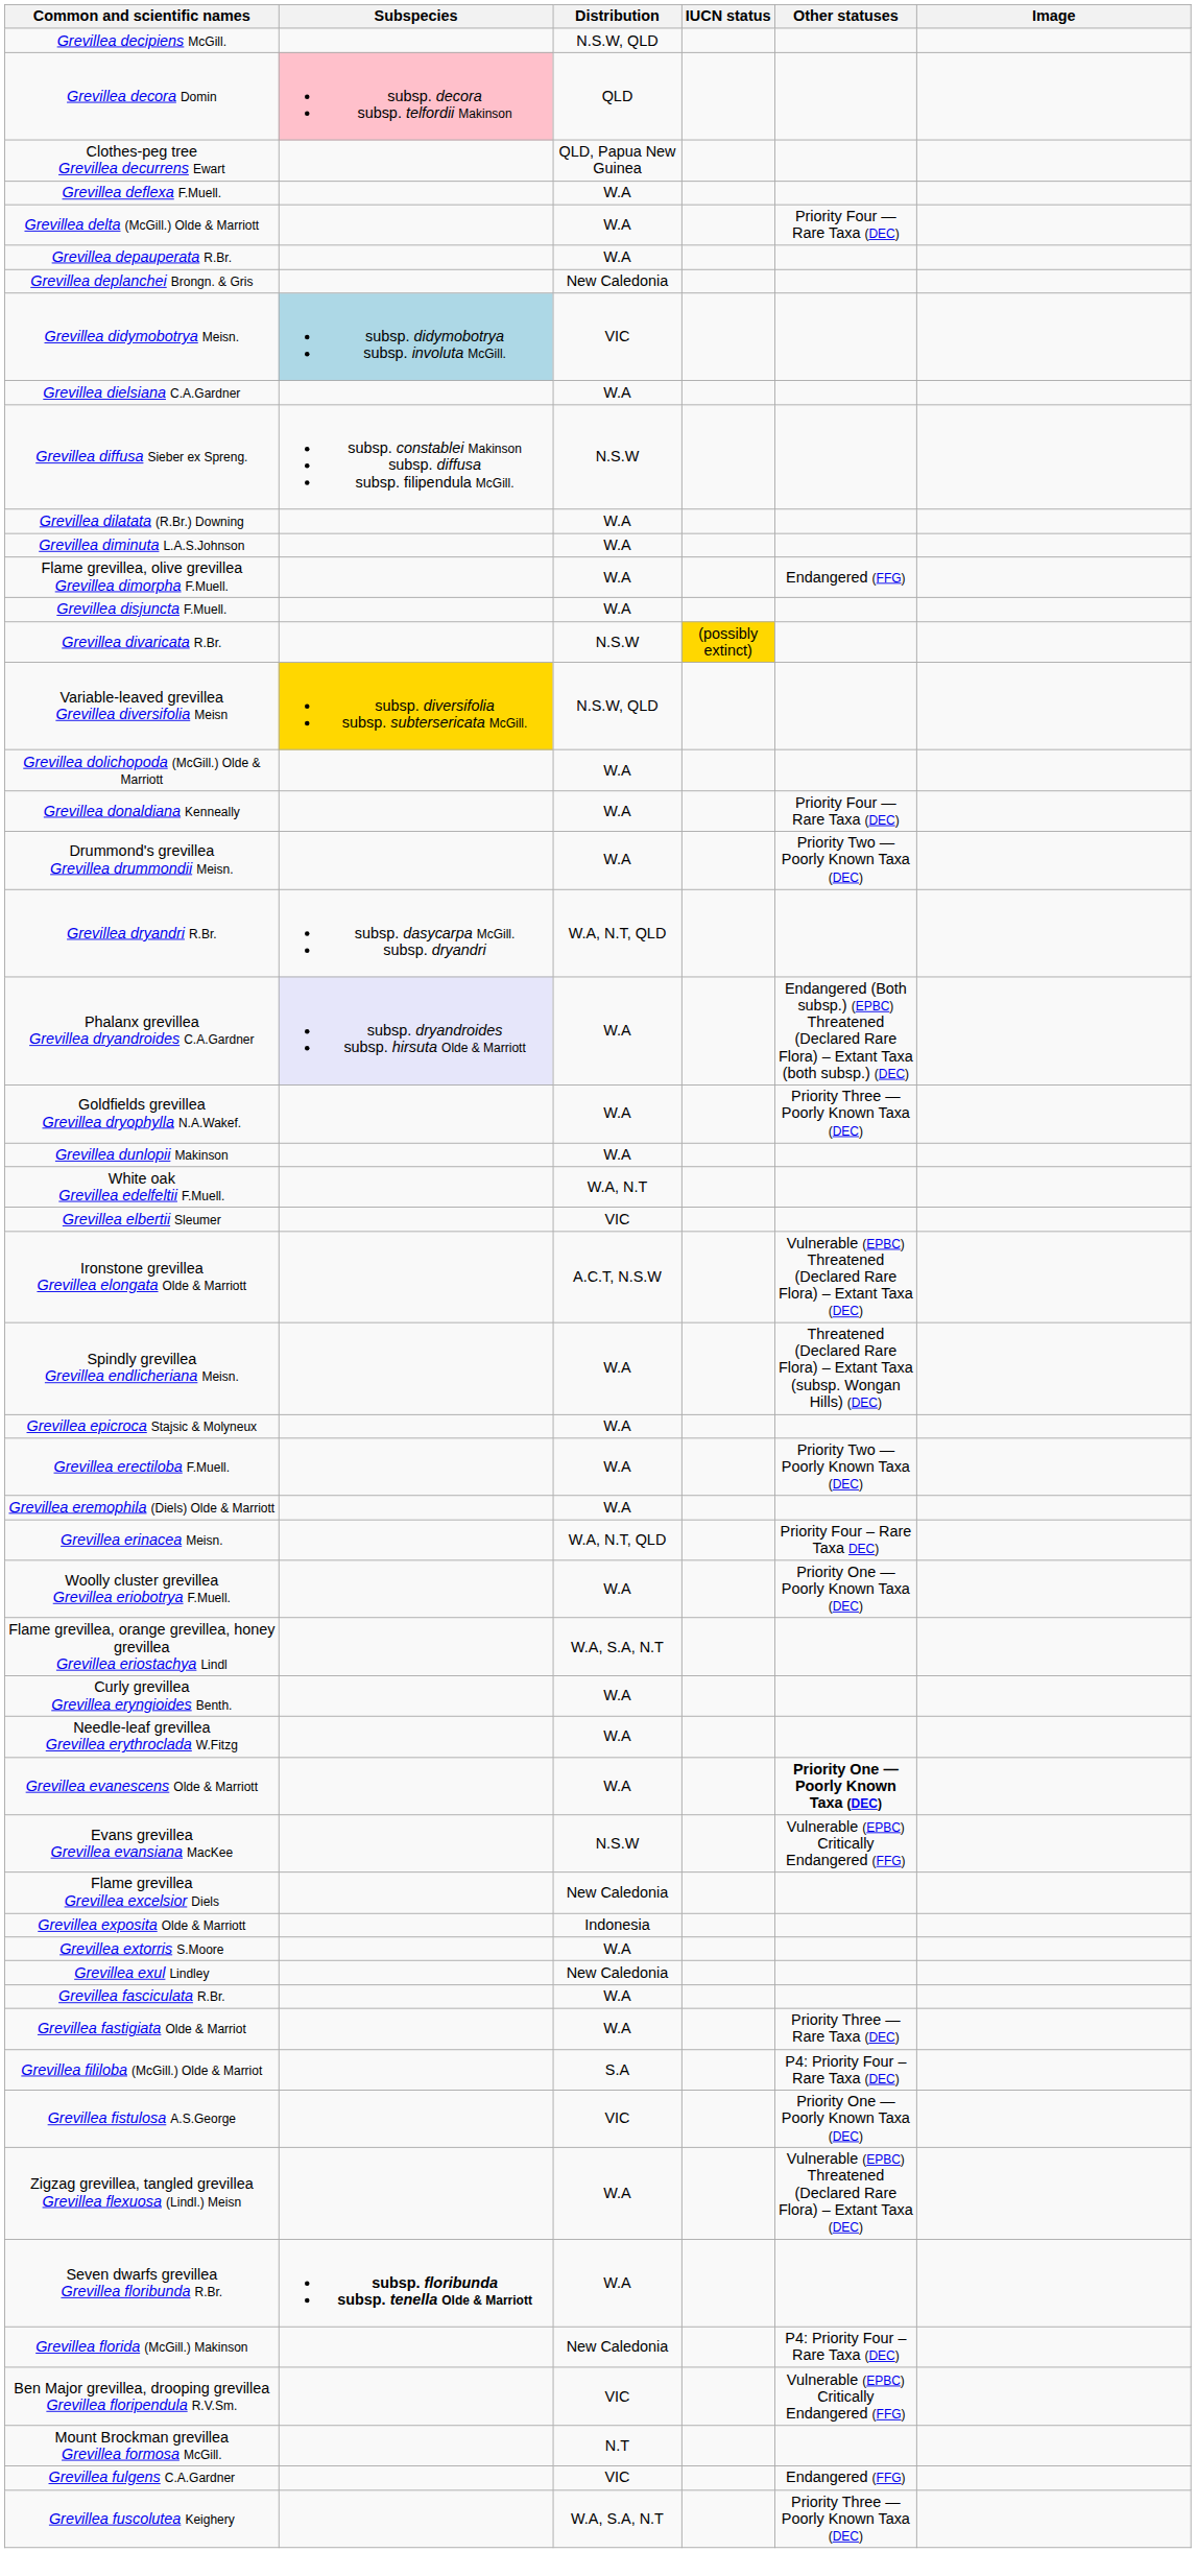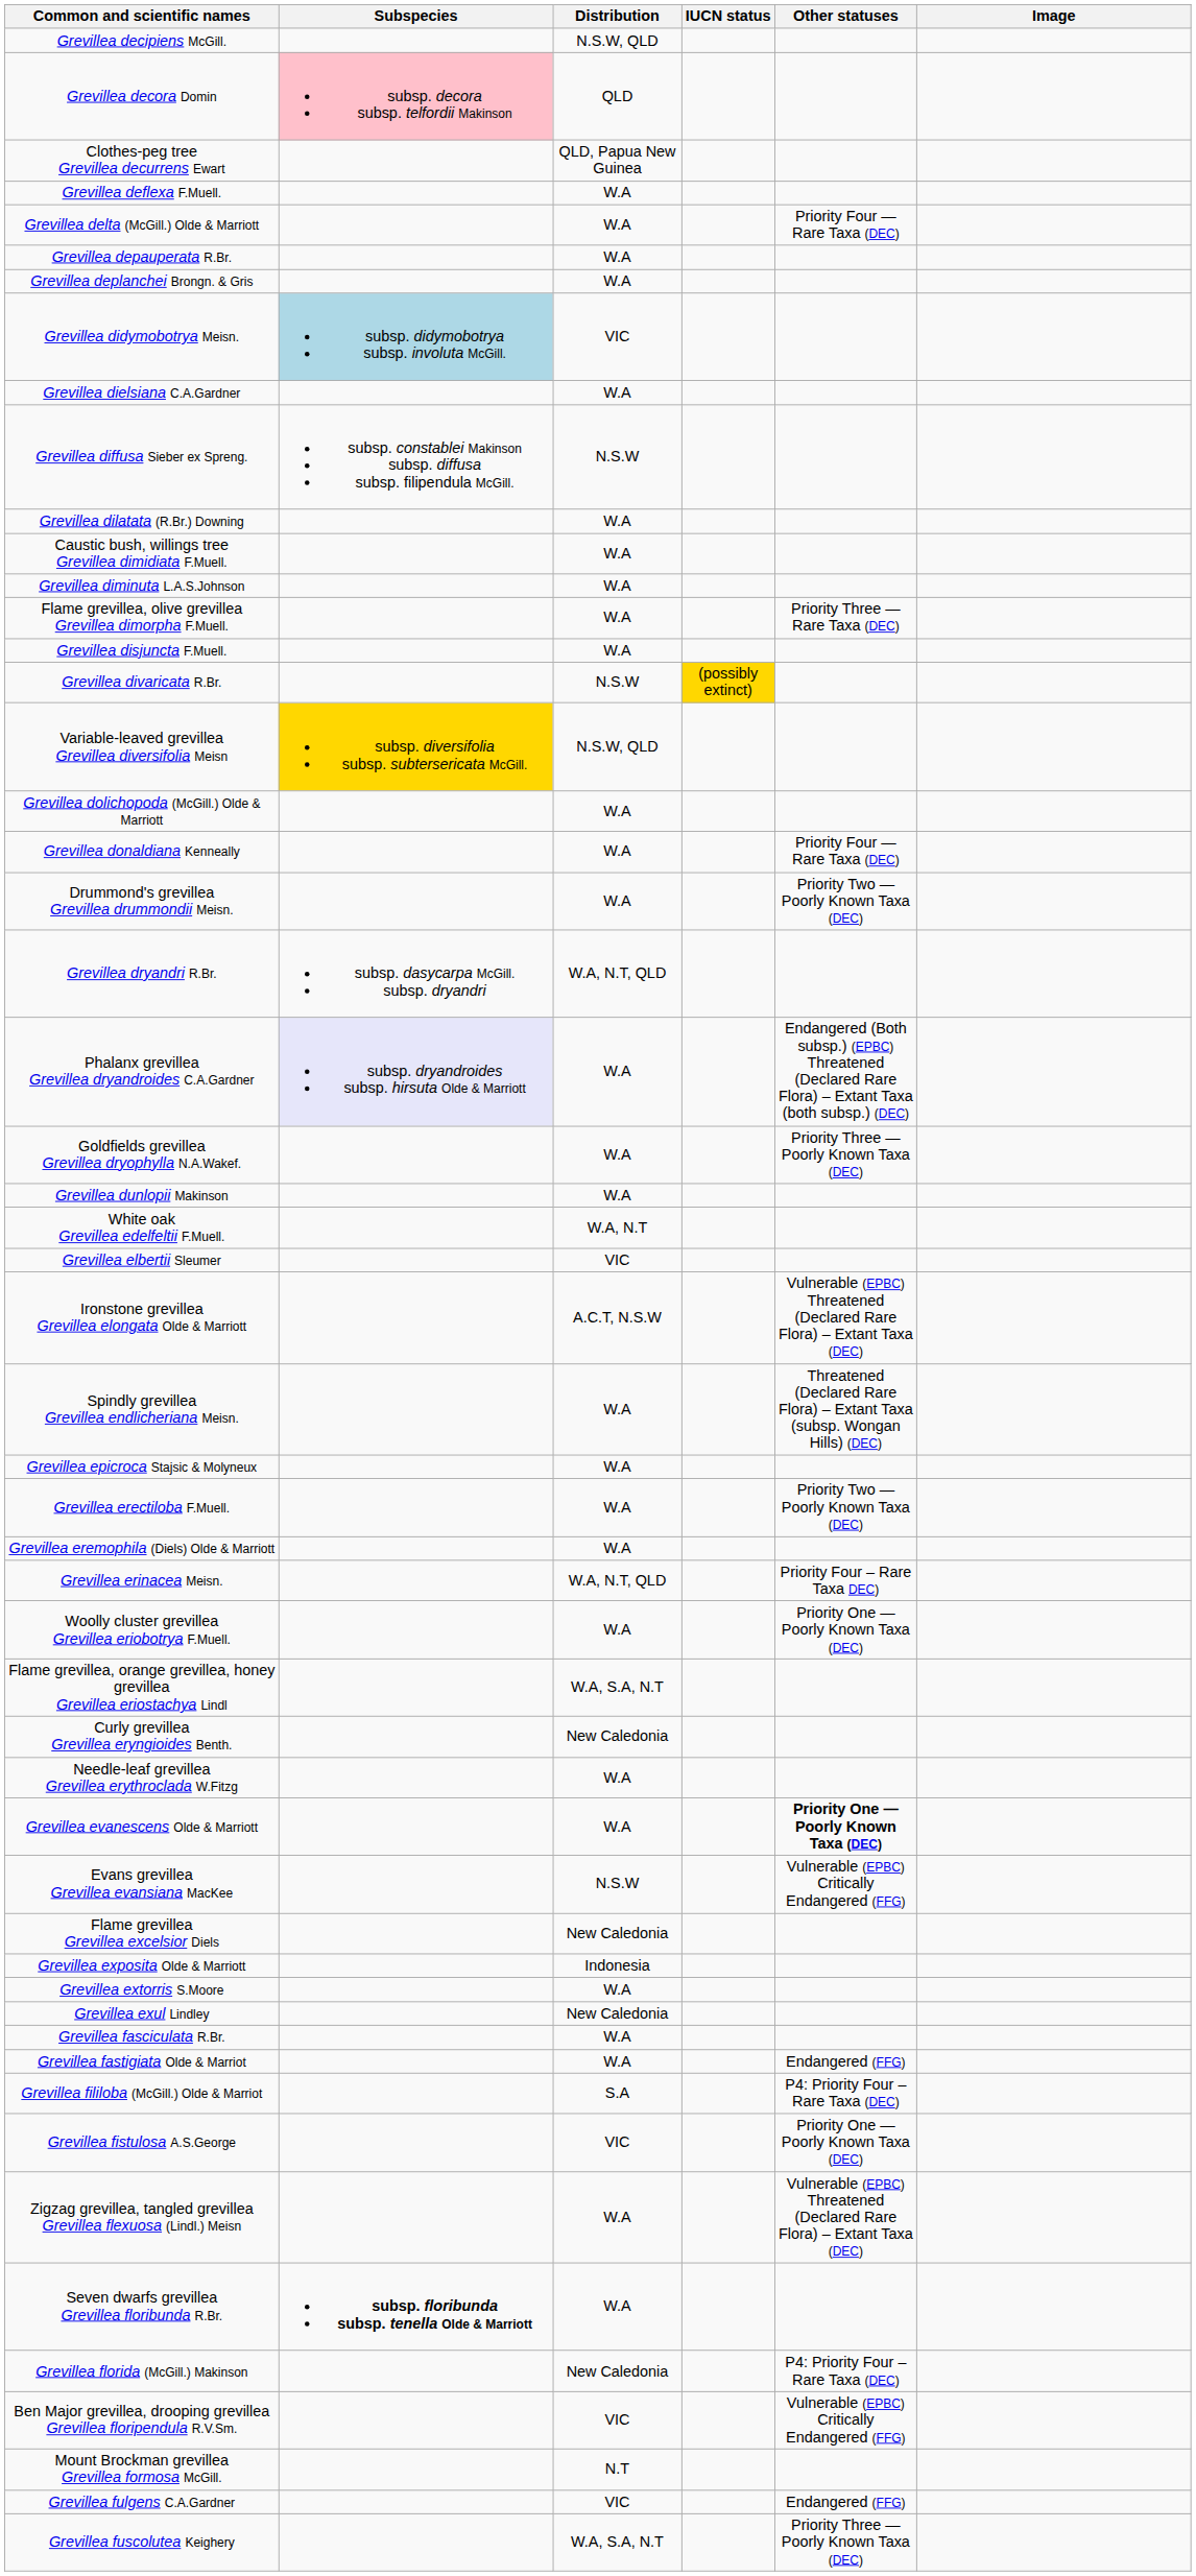 <table class="wikitable mw-collapsible wikitable_hidable" style="width:100%;text-align:center">
 <tr>
 <th style=width:200px>Common and scientific names </th>
 <th style=width:200px>Subspecies </th>
 <th style=width:50px>Distribution </th>
 <th style=width:50px>IUCN status </th>
 <th style=width:100px>Other statuses </th>
 <th style=width:200px>Image</th>
 </tr>
 <tr>
 <td><em><a href='#'>Grevillea decipiens</a></em> <small>McGill.</small></td>
 <td></td>
 <td>N.S.W, QLD</td>
 <td></td>
 <td></td>
 <td></td>
 </tr>
 <tr>
 <td><em><a href='#'>Grevillea decora</a></em> <small>Domin</small></td>
 <td style="background: pink;"><br><ul><li>subsp. <em>decora</em></li><li>subsp. <em>telfordii</em> <small>Makinson</small></li></ul></td>
 <td>QLD</td>
 <td></td>
 <td></td>
 <td></td>
 </tr>
 <tr>
 <td>Clothes-peg tree<br><em><a href='#'>Grevillea decurrens</a></em> <small>Ewart</small></td>
 <td></td>
 <td>QLD, Papua New Guinea</td>
 <td></td>
 <td></td>
 <td></td>
 </tr>
 <tr>
 <td><em><a href='#'>Grevillea deflexa</a></em> <small>F.Muell.</small></td>
 <td></td>
 <td>W.A</td>
 <td></td>
 <td></td>
 <td></td>
 </tr>
 <tr>
 <td><em><a href='#'>Grevillea delta</a></em> <small>(McGill.) Olde & Marriott</small></td>
 <td></td>
 <td>W.A</td>
 <td></td>
 <td>Priority Four — Rare Taxa <small>(<a href='#'>DEC</a>)</small></td>
 <td></td>
 </tr>
 <tr>
 <td><em><a href='#'>Grevillea depauperata</a></em> <small>R.Br.</small></td>
 <td></td>
 <td>W.A</td>
 <td></td>
 <td></td>
 <td></td>
 </tr>
 <tr>
 <td><em><a href='#'>Grevillea deplanchei</a></em> <small>Brongn. & Gris</small></td>
 <td></td>
-<td>New Caledonia</td>
+<td>W.A</td>
 <td></td>
 <td></td>
 <td></td>
 </tr>
 <tr>
 <td><em><a href='#'>Grevillea didymobotrya</a></em> <small>Meisn.</small></td>
 <td style="background: lightblue;"><br><ul><li>subsp. <em>didymobotrya</em></li><li>subsp. <em>involuta</em> <small>McGill.</small></li></ul></td>
 <td>VIC</td>
 <td></td>
 <td></td>
 <td></td>
 </tr>
 <tr>
 <td><em><a href='#'>Grevillea dielsiana</a></em> <small>C.A.Gardner</small></td>
 <td></td>
 <td>W.A</td>
 <td></td>
 <td></td>
 <td></td>
 </tr>
 <tr>
 <td><em><a href='#'>Grevillea diffusa</a></em> <small>Sieber ex Spreng.</small></td>
 <td><br><ul><li>subsp. <em>constablei</em> <small>Makinson</small></li><li>subsp. <em>diffusa</em></li><li>subsp. filipendula <small>McGill.</small></li></ul></td>
 <td>N.S.W</td>
 <td></td>
 <td></td>
 <td></td>
 </tr>
 <tr>
 <td><em><a href='#'>Grevillea dilatata</a></em> <small>(R.Br.) Downing</small></td>
 <td></td>
 <td>W.A</td>
 <td></td>
 <td></td>
 <td></td>
 </tr>
 <tr>
+<td>Caustic bush, willings tree<br><em><a href='#'>Grevillea dimidiata</a></em> <small>F.Muell.</small></td>
+<td></td>
+<td>W.A</td>
+<td></td>
+<td></td>
+<td></td>
+</tr>
+<tr>
 <td><em><a href='#'>Grevillea diminuta</a></em> <small>L.A.S.Johnson</small></td>
 <td></td>
 <td>W.A</td>
 <td></td>
 <td></td>
 <td></td>
 </tr>
 <tr>
 <td>Flame grevillea, olive grevillea<br><em><a href='#'>Grevillea dimorpha</a></em> <small>F.Muell.</small></td>
 <td></td>
 <td>W.A</td>
 <td></td>
-<td>Endangered <small>(<a href='#'>FFG</a>)</small></td>
+<td>Priority Three — Rare Taxa <small>(<a href='#'>DEC</a>)</small></td>
 <td></td>
 </tr>
 <tr>
 <td><em><a href='#'>Grevillea disjuncta</a></em> <small>F.Muell.</small></td>
 <td></td>
 <td>W.A</td>
 <td></td>
 <td></td>
 <td></td>
 </tr>
 <tr>
 <td><em><a href='#'>Grevillea divaricata</a></em> <small>R.Br.</small></td>
 <td></td>
 <td>N.S.W</td>
 <td style="background: gold;"> (possibly extinct)</td>
 <td></td>
 <td></td>
 </tr>
 <tr>
 <td>Variable-leaved grevillea<br><em><a href='#'>Grevillea diversifolia</a></em> <small>Meisn</small></td>
 <td style="background: gold;"><br><ul><li>subsp. <em>diversifolia</em></li><li>subsp. <em>subtersericata</em> <small>McGill.</small></li></ul></td>
 <td>N.S.W, QLD</td>
 <td></td>
 <td></td>
 <td></td>
 </tr>
 <tr>
 <td><em><a href='#'>Grevillea dolichopoda</a></em> <small>(McGill.) Olde & Marriott</small></td>
 <td></td>
 <td>W.A</td>
 <td></td>
 <td></td>
 <td></td>
 </tr>
 <tr>
 <td><em><a href='#'>Grevillea donaldiana</a></em> <small>Kenneally</small></td>
 <td></td>
 <td>W.A</td>
 <td></td>
 <td>Priority Four — Rare Taxa <small>(<a href='#'>DEC</a>)</small></td>
 <td></td>
 </tr>
 <tr>
 <td>Drummond's grevillea<br><em><a href='#'>Grevillea drummondii</a></em> <small>Meisn.</small></td>
 <td></td>
 <td>W.A</td>
 <td></td>
 <td>Priority Two — Poorly Known Taxa <small>(<a href='#'>DEC</a>)</small></td>
 <td></td>
 </tr>
 <tr>
 <td><em><a href='#'>Grevillea dryandri</a></em> <small>R.Br.</small></td>
 <td><br><ul><li>subsp. <em>dasycarpa</em> <small>McGill.</small></li><li>subsp. <em>dryandri</em></li></ul></td>
 <td>W.A, N.T, QLD</td>
 <td></td>
 <td></td>
 <td></td>
 </tr>
 <tr>
 <td>Phalanx grevillea<br><em><a href='#'>Grevillea dryandroides</a></em> <small>C.A.Gardner</small></td>
 <td style="background: lavender;"><br><ul><li>subsp. <em>dryandroides</em></li><li>subsp. <em>hirsuta</em> <small>Olde & Marriott</small></li></ul></td>
 <td>W.A</td>
 <td></td>
 <td>Endangered (Both subsp.) <small>(<a href='#'>EPBC</a>)</small><br>Threatened (Declared Rare Flora) – Extant Taxa (both subsp.) <small>(<a href='#'>DEC</a>)</small></td>
 <td></td>
 </tr>
 <tr>
 <td>Goldfields grevillea<br><em><a href='#'>Grevillea dryophylla</a></em> <small>N.A.Wakef.</small></td>
 <td></td>
 <td>W.A</td>
 <td></td>
 <td>Priority Three — Poorly Known Taxa <small>(<a href='#'>DEC</a>)</small></td>
 <td></td>
 </tr>
 <tr>
 <td><em><a href='#'>Grevillea dunlopii</a></em> <small>Makinson</small></td>
 <td></td>
 <td>W.A</td>
 <td></td>
 <td></td>
 <td></td>
 </tr>
 <tr>
 <td>White oak<br><em><a href='#'>Grevillea edelfeltii</a></em> <small>F.Muell.</small></td>
 <td></td>
 <td>W.A, N.T</td>
 <td></td>
 <td></td>
 <td></td>
 </tr>
 <tr>
 <td><em><a href='#'>Grevillea elbertii</a></em> <small>Sleumer</small></td>
 <td></td>
 <td>VIC</td>
 <td></td>
 <td></td>
 <td></td>
 </tr>
 <tr>
 <td>Ironstone grevillea<br><em><a href='#'>Grevillea elongata</a></em> <small>Olde & Marriott</small></td>
 <td></td>
 <td>A.C.T, N.S.W</td>
 <td></td>
 <td>Vulnerable <small>(<a href='#'>EPBC</a>)</small><br>Threatened (Declared Rare Flora) – Extant Taxa <small>(<a href='#'>DEC</a>)</small></td>
 <td></td>
 </tr>
 <tr>
 <td>Spindly grevillea<br><em><a href='#'>Grevillea endlicheriana</a></em> <small>Meisn.</small></td>
 <td></td>
 <td>W.A</td>
 <td></td>
 <td>Threatened (Declared Rare Flora) – Extant Taxa (subsp. Wongan Hills) <small>(<a href='#'>DEC</a>)</small></td>
 <td></td>
 </tr>
 <tr>
 <td><em><a href='#'>Grevillea epicroca</a></em> <small>Stajsic & Molyneux</small></td>
 <td></td>
 <td>W.A</td>
 <td></td>
 <td></td>
 <td></td>
 </tr>
 <tr>
 <td><em><a href='#'>Grevillea erectiloba</a></em> <small>F.Muell.</small></td>
 <td></td>
 <td>W.A</td>
 <td></td>
 <td>Priority Two — Poorly Known Taxa <small>(<a href='#'>DEC</a>)</small></td>
 <td></td>
 </tr>
 <tr>
 <td><em><a href='#'>Grevillea eremophila</a></em> <small>(Diels) Olde & Marriott</small></td>
 <td></td>
 <td>W.A</td>
 <td></td>
 <td></td>
 <td></td>
 </tr>
 <tr>
 <td><em><a href='#'>Grevillea erinacea</a></em> <small>Meisn.</small></td>
 <td></td>
 <td>W.A, N.T, QLD</td>
 <td></td>
 <td>Priority Four – Rare Taxa <small><a href='#'>DEC</a>)</small></td>
 <td></td>
 </tr>
 <tr>
 <td>Woolly cluster grevillea<br><em><a href='#'>Grevillea eriobotrya</a></em> <small>F.Muell.</small></td>
 <td></td>
 <td>W.A</td>
 <td></td>
 <td>Priority One — Poorly Known Taxa <small>(<a href='#'>DEC</a>)</small></td>
 <td></td>
 </tr>
 <tr>
 <td>Flame grevillea, orange grevillea, honey grevillea<br><em><a href='#'>Grevillea eriostachya</a></em> <small>Lindl</small></td>
 <td></td>
 <td>W.A, S.A, N.T</td>
 <td></td>
 <td></td>
 <td></td>
 </tr>
 <tr>
 <td>Curly grevillea<br><em><a href='#'>Grevillea eryngioides</a></em> <small>Benth.</small></td>
 <td></td>
-<td>W.A</td>
+<td>New Caledonia</td>
 <td></td>
 <td></td>
 <td></td>
 </tr>
 <tr>
 <td>Needle-leaf grevillea<br><em><a href='#'>Grevillea erythroclada</a></em> <small>W.Fitzg</small></td>
 <td></td>
 <td>W.A</td>
 <td></td>
 <td></td>
 <td></td>
 </tr>
 <tr>
 <td><em><a href='#'>Grevillea evanescens</a></em> <small>Olde & Marriott</small></td>
 <td></td>
 <td>W.A</td>
 <td></td>
 <td><strong>Priority One — Poorly Known Taxa <small>(<a href='#'>DEC</a>)</small></strong></td>
 <td></td>
 </tr>
 <tr>
 <td>Evans grevillea<br><em><a href='#'>Grevillea evansiana</a></em> <small>MacKee</small></td>
 <td></td>
 <td>N.S.W</td>
 <td></td>
 <td>Vulnerable <small>(<a href='#'>EPBC</a>)</small><br>Critically Endangered <small>(<a href='#'>FFG</a>)</small></td>
 <td></td>
 </tr>
 <tr>
 <td>Flame grevillea<br><em><a href='#'>Grevillea excelsior</a></em> <small>Diels</small></td>
 <td></td>
 <td>New Caledonia</td>
 <td></td>
 <td></td>
 <td></td>
 </tr>
 <tr>
 <td><em><a href='#'>Grevillea exposita</a></em> <small>Olde & Marriott</small></td>
 <td></td>
 <td>Indonesia</td>
 <td></td>
 <td></td>
 <td></td>
 </tr>
 <tr>
 <td><em><a href='#'>Grevillea extorris</a></em> <small>S.Moore</small></td>
 <td></td>
 <td>W.A</td>
 <td></td>
 <td></td>
 <td></td>
 </tr>
 <tr>
 <td><em><a href='#'>Grevillea exul</a></em> <small>Lindley</small></td>
 <td></td>
 <td>New Caledonia</td>
 <td></td>
 <td></td>
 <td></td>
 </tr>
 <tr>
 <td><em><a href='#'>Grevillea fasciculata</a></em> <small>R.Br.</small></td>
 <td></td>
 <td>W.A</td>
 <td></td>
 <td></td>
 <td></td>
 </tr>
 <tr>
 <td><em><a href='#'>Grevillea fastigiata</a></em> <small>Olde & Marriot</small></td>
 <td></td>
 <td>W.A</td>
 <td></td>
-<td>Priority Three — Rare Taxa <small>(<a href='#'>DEC</a>)</small></td>
+<td>Endangered <small>(<a href='#'>FFG</a>)</small></td>
 <td></td>
 </tr>
 <tr>
 <td><em><a href='#'>Grevillea fililoba</a></em> <small>(McGill.) Olde & Marriot</small></td>
 <td></td>
 <td>S.A</td>
 <td></td>
 <td>P4: Priority Four – Rare Taxa <small>(<a href='#'>DEC</a>)</small></td>
 <td></td>
 </tr>
 <tr>
 <td><em><a href='#'>Grevillea fistulosa</a></em> <small>A.S.George</small></td>
 <td></td>
 <td>VIC</td>
 <td></td>
 <td>Priority One — Poorly Known Taxa <small>(<a href='#'>DEC</a>)</small></td>
 <td></td>
 </tr>
 <tr>
 <td>Zigzag grevillea, tangled grevillea<br><em><a href='#'>Grevillea flexuosa</a></em> <small>(Lindl.) Meisn</small></td>
 <td></td>
 <td>W.A</td>
 <td></td>
 <td>Vulnerable <small>(<a href='#'>EPBC</a>)</small><br>Threatened (Declared Rare Flora) – Extant Taxa <small>(<a href='#'>DEC</a>)</small></td>
 <td></td>
 </tr>
 <tr>
 <td>Seven dwarfs grevillea<br><em><a href='#'>Grevillea floribunda</a></em> <small>R.Br.</small></td>
 <td><strong><br><ul><li>subsp. <em>floribunda</em></li><li>subsp. <em>tenella</em> <small>Olde & Marriott</small></li></ul></strong></td>
 <td>W.A</td>
 <td></td>
 <td></td>
 <td></td>
 </tr>
 <tr>
 <td><em><a href='#'>Grevillea florida</a></em> <small>(McGill.) Makinson</small></td>
 <td></td>
 <td>New Caledonia</td>
 <td></td>
 <td>P4: Priority Four – Rare Taxa <small>(<a href='#'>DEC</a>)</small></td>
 <td></td>
 </tr>
 <tr>
 <td>Ben Major grevillea, drooping grevillea<br><em><a href='#'>Grevillea floripendula</a></em> <small>R.V.Sm.</small></td>
 <td></td>
 <td>VIC</td>
 <td></td>
 <td>Vulnerable <small>(<a href='#'>EPBC</a>)</small><br>Critically Endangered <small>(<a href='#'>FFG</a>)</small></td>
 <td></td>
 </tr>
 <tr>
 <td>Mount Brockman grevillea<br><em><a href='#'>Grevillea formosa</a></em> <small>McGill.</small></td>
 <td></td>
 <td>N.T</td>
 <td></td>
 <td></td>
 <td></td>
 </tr>
 <tr>
 <td><em><a href='#'>Grevillea fulgens</a></em> <small>C.A.Gardner</small></td>
 <td></td>
 <td>VIC</td>
 <td></td>
 <td>Endangered <small>(<a href='#'>FFG</a>)</small></td>
 <td></td>
 </tr>
 <tr>
 <td><em><a href='#'>Grevillea fuscolutea</a></em> <small>Keighery</small></td>
 <td></td>
 <td>W.A, S.A, N.T</td>
 <td></td>
 <td>Priority Three — Poorly Known Taxa <small>(<a href='#'>DEC</a>)</small></td>
 <td></td>
 </tr>
 </table>
